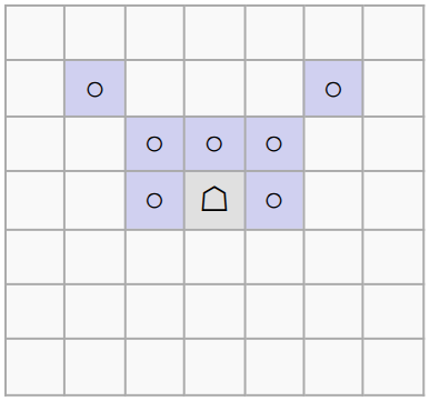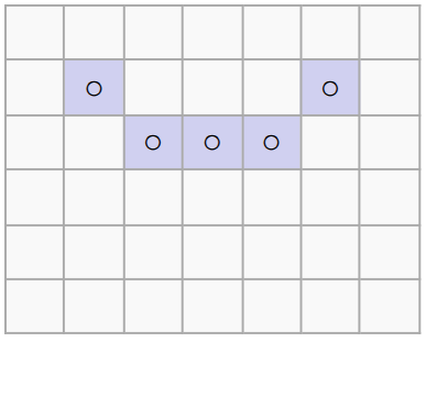 <table border="1" class="wikitable">
 <tr align=center>
 <td width="20"> </td>
 <td width="20"> </td>
 <td width="20"> </td>
 <td width="20"> </td>
 <td width="20"> </td>
 <td width="20"> </td>
 <td width="20"> </td>
 </tr>
 <tr align=center>
 <td> </td>
 <td style="background:#d0d0f0;">○</td>
 <td> </td>
 <td> </td>
 <td> </td>
 <td style="background:#d0d0f0;">○</td>
 <td> </td>
 </tr>
 <tr align=center>
 <td> </td>
 <td> </td>
 <td style="background:#d0d0f0;">○</td>
 <td style="background:#d0d0f0;">○</td>
-<td style="background:#d0d0f0;">○</td>
-<td> </td>
-<td> </td>
-</tr>
-<tr align=center>
-<td> </td>
-<td> </td>
-<td style="background:#d0d0f0;">○</td>
-<td style="background:#e0e0e0;">☖</td>
 <td style="background:#d0d0f0;">○</td>
 <td> </td>
 <td> </td>
 </tr>
 <tr align=center>
 <td> </td>
 <td> </td>
 <td> </td>
 <td> </td>
 <td> </td>
 <td> </td>
 <td> </td>
 </tr>
 <tr align=center>
 <td> </td>
 <td> </td>
 <td> </td>
 <td> </td>
 <td> </td>
 <td> </td>
 <td> </td>
 </tr>
 <tr align=center>
 <td> </td>
 <td> </td>
 <td> </td>
 <td> </td>
 <td> </td>
 <td> </td>
 <td> </td>
 </tr>
 </table>
